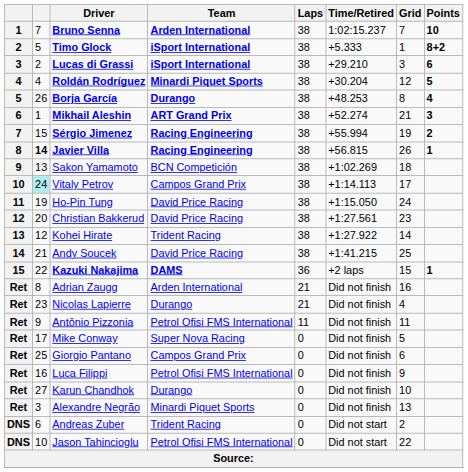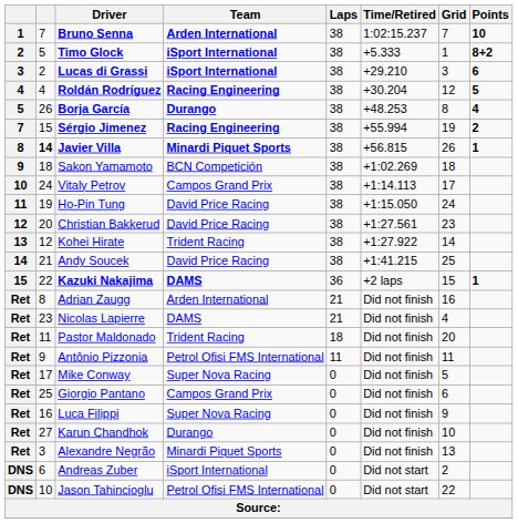 <table class="wikitable" style="font-size:85%">
 <tr>
 <th></th>
 <th></th>
 <th>Driver</th>
 <th>Team</th>
 <th>Laps</th>
 <th>Time/Retired</th>
 <th>Grid</th>
 <th>Points</th>
 </tr>
 <tr>
 <th>1</th>
 <td>7</td>
 <td> <strong><a href='#'>Bruno Senna</a></strong></td>
 <td><strong><a href='#'>Arden International</a></strong></td>
 <td>38</td>
 <td>1:02:15.237</td>
 <td>7</td>
 <td><strong>10</strong></td>
 </tr>
 <tr>
 <th>2</th>
 <td>5</td>
 <td> <strong><a href='#'>Timo Glock</a></strong></td>
 <td><strong><a href='#'>iSport International</a></strong></td>
 <td>38</td>
 <td>+5.333</td>
 <td>1</td>
 <td><strong>8+2</strong></td>
 </tr>
 <tr>
 <th>3</th>
 <td>2</td>
 <td> <strong><a href='#'>Lucas di Grassi</a></strong></td>
 <td><strong><a href='#'>iSport International</a></strong></td>
 <td>38</td>
 <td>+29.210</td>
 <td>3</td>
 <td><strong>6</strong></td>
 </tr>
 <tr>
 <th>4</th>
 <td>4</td>
 <td> <strong><a href='#'>Roldán Rodríguez</a></strong></td>
-<td><strong><a href='#'>Minardi Piquet Sports</a></strong></td>
+<td><strong><a href='#'>Racing Engineering</a></strong></td>
 <td>38</td>
 <td>+30.204</td>
 <td>12</td>
 <td><strong>5</strong></td>
 </tr>
 <tr>
 <th>5</th>
 <td>26</td>
 <td> <strong><a href='#'>Borja García</a></strong></td>
 <td><strong><a href='#'>Durango</a></strong></td>
 <td>38</td>
 <td>+48.253</td>
 <td>8</td>
 <td><strong>4</strong></td>
 </tr>
 <tr>
-<th>6</th>
-<td>1</td>
-<td> <strong><a href='#'>Mikhail Aleshin</a></strong></td>
-<td><strong><a href='#'>ART Grand Prix</a></strong></td>
-<td>38</td>
-<td>+52.274</td>
-<td>21</td>
-<td><strong>3</strong></td>
-</tr>
-<tr>
 <th>7</th>
 <td>15</td>
 <td> <strong><a href='#'>Sérgio Jimenez</a></strong></td>
 <td><strong><a href='#'>Racing Engineering</a></strong></td>
 <td>38</td>
 <td>+55.994</td>
 <td>19</td>
 <td><strong>2</strong></td>
 </tr>
 <tr>
 <th>8</th>
 <td><strong>14</strong></td>
 <td> <strong><a href='#'>Javier Villa</a></strong></td>
-<td><strong><a href='#'>Racing Engineering</a></strong></td>
+<td><strong><a href='#'>Minardi Piquet Sports</a></strong></td>
 <td>38</td>
 <td>+56.815</td>
 <td>26</td>
 <td><strong>1</strong></td>
 </tr>
 <tr>
 <th>9</th>
-<td>13</td>
+<td>18</td>
 <td> <a href='#'>Sakon Yamamoto</a></td>
 <td><a href='#'>BCN Competición</a></td>
 <td>38</td>
 <td>+1:02.269</td>
 <td>18</td>
 <td></td>
 </tr>
 <tr>
 <th>10</th>
-<td style="background: paleturquoise;">24</td>
+<td>24</td>
 <td> <a href='#'>Vitaly Petrov</a></td>
 <td><a href='#'>Campos Grand Prix</a></td>
 <td>38</td>
 <td>+1:14.113</td>
 <td>17</td>
 <td></td>
 </tr>
 <tr>
 <th>11</th>
 <td>19</td>
 <td> <a href='#'>Ho-Pin Tung</a></td>
 <td><a href='#'>David Price Racing</a></td>
 <td>38</td>
 <td>+1:15.050</td>
 <td>24</td>
 <td></td>
 </tr>
 <tr>
 <th>12</th>
 <td>20</td>
 <td> <a href='#'>Christian Bakkerud</a></td>
 <td><a href='#'>David Price Racing</a></td>
 <td>38</td>
 <td>+1:27.561</td>
 <td>23</td>
 <td></td>
 </tr>
 <tr>
 <th>13</th>
 <td>12</td>
 <td> <a href='#'>Kohei Hirate</a></td>
 <td><a href='#'>Trident Racing</a></td>
 <td>38</td>
 <td>+1:27.922</td>
 <td>14</td>
 <td></td>
 </tr>
 <tr>
 <th>14</th>
 <td>21</td>
 <td> <a href='#'>Andy Soucek</a></td>
 <td><a href='#'>David Price Racing</a></td>
 <td>38</td>
 <td>+1:41.215</td>
 <td>25</td>
 <td></td>
 </tr>
 <tr>
 <th>15</th>
 <td>22</td>
 <td> <strong><a href='#'>Kazuki Nakajima</a></strong></td>
 <td><strong><a href='#'>DAMS</a></strong></td>
 <td>36</td>
 <td>+2 laps</td>
 <td>15</td>
 <td><strong>1</strong></td>
 </tr>
 <tr>
 <th>Ret</th>
 <td>8</td>
 <td> <a href='#'>Adrian Zaugg</a></td>
 <td><a href='#'>Arden International</a></td>
 <td>21</td>
 <td>Did not finish</td>
 <td>16</td>
 <td></td>
 </tr>
 <tr>
 <th>Ret</th>
 <td>23</td>
 <td> <a href='#'>Nicolas Lapierre</a></td>
-<td><a href='#'>Durango</a></td>
+<td><a href='#'>DAMS</a></td>
 <td>21</td>
 <td>Did not finish</td>
 <td>4</td>
+<td></td>
+</tr>
+<tr>
+<th>Ret</th>
+<td>11</td>
+<td> <a href='#'>Pastor Maldonado</a></td>
+<td><a href='#'>Trident Racing</a></td>
+<td>18</td>
+<td>Did not finish</td>
+<td>20</td>
 <td></td>
 </tr>
 <tr>
 <th>Ret</th>
 <td>9</td>
 <td> <a href='#'>Antônio Pizzonia</a></td>
 <td><a href='#'>Petrol Ofisi FMS International</a></td>
 <td>11</td>
 <td>Did not finish</td>
 <td>11</td>
 <td></td>
 </tr>
 <tr>
 <th>Ret</th>
 <td>17</td>
 <td> <a href='#'>Mike Conway</a></td>
 <td><a href='#'>Super Nova Racing</a></td>
 <td>0</td>
 <td>Did not finish</td>
 <td>5</td>
 <td></td>
 </tr>
 <tr>
 <th>Ret</th>
 <td>25</td>
 <td> <a href='#'>Giorgio Pantano</a></td>
 <td><a href='#'>Campos Grand Prix</a></td>
 <td>0</td>
 <td>Did not finish</td>
 <td>6</td>
 <td></td>
 </tr>
 <tr>
 <th>Ret</th>
 <td>16</td>
 <td> <a href='#'>Luca Filippi</a></td>
-<td><a href='#'>Petrol Ofisi FMS International</a></td>
+<td><a href='#'>Super Nova Racing</a></td>
 <td>0</td>
 <td>Did not finish</td>
 <td>9</td>
 <td></td>
 </tr>
 <tr>
 <th>Ret</th>
 <td>27</td>
 <td> <a href='#'>Karun Chandhok</a></td>
 <td><a href='#'>Durango</a></td>
 <td>0</td>
 <td>Did not finish</td>
 <td>10</td>
 <td></td>
 </tr>
 <tr>
 <th>Ret</th>
 <td>3</td>
 <td> <a href='#'>Alexandre Negrão</a></td>
 <td><a href='#'>Minardi Piquet Sports</a></td>
 <td>0</td>
 <td>Did not finish</td>
 <td>13</td>
 <td></td>
 </tr>
 <tr>
 <th>DNS</th>
 <td>6</td>
 <td> <a href='#'>Andreas Zuber</a></td>
-<td><a href='#'>Trident Racing</a></td>
+<td><a href='#'>iSport International</a></td>
 <td>0</td>
 <td>Did not start</td>
 <td>2</td>
 <td></td>
 </tr>
 <tr>
 <th>DNS</th>
 <td>10</td>
 <td> <a href='#'>Jason Tahincioglu</a></td>
 <td><a href='#'>Petrol Ofisi FMS International</a></td>
 <td>0</td>
 <td>Did not start</td>
 <td>22</td>
 <td></td>
 </tr>
 <tr>
 <th colspan="8">Source:</th>
 </tr>
 <tr>
 </tr>
 </table>
